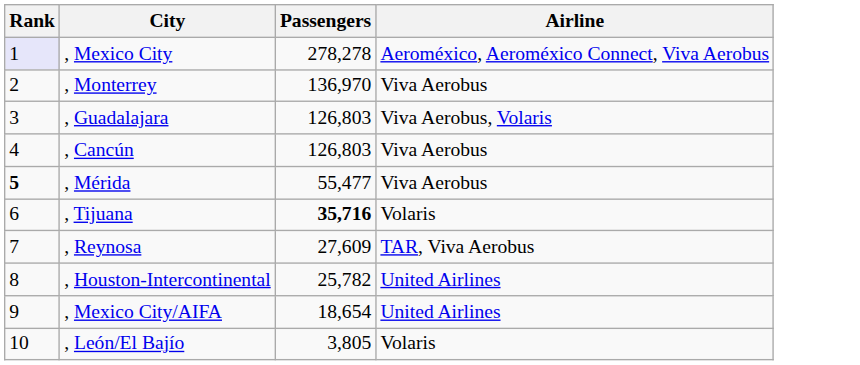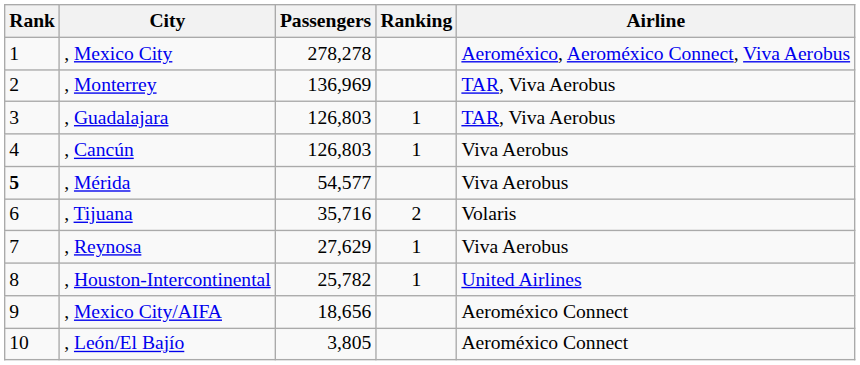 <table class="wikitable" style="font-size: 90%" width= align=>
 <tr>
 <th>Rank</th>
 <th>City</th>
 <th>Passengers</th>
+<th>Ranking</th>
 <th>Airline</th>
 </tr>
 <tr>
-<td style="background: lavender;">1</td>
+<td>1</td>
 <td>, <a href='#'>Mexico City</a></td>
 <td align="right">278,278</td>
+<td align="center"></td>
 <td><a href='#'>Aeroméxico</a>, <a href='#'>Aeroméxico Connect</a>, <a href='#'>Viva Aerobus</a></td>
 </tr>
 <tr>
 <td>2</td>
 <td>, <a href='#'>Monterrey</a></td>
-<td align="right">136,970</td>
-<td>Viva Aerobus</td>
+<td align="right">136,969</td>
+<td align="center"></td>
+<td><a href='#'>TAR</a>, Viva Aerobus</td>
 </tr>
 <tr>
 <td>3</td>
 <td>, <a href='#'>Guadalajara</a></td>
 <td align="right">126,803</td>
-<td>Viva Aerobus, <a href='#'>Volaris</a></td>
+<td align="center"> 1</td>
+<td><a href='#'>TAR</a>, Viva Aerobus</td>
 </tr>
 <tr>
 <td>4</td>
 <td>, <a href='#'>Cancún</a></td>
 <td align="right">126,803</td>
+<td align="center"> 1</td>
 <td>Viva Aerobus</td>
 </tr>
 <tr>
 <td><strong>5</strong></td>
 <td>, <a href='#'>Mérida</a></td>
-<td align="right">55,477</td>
+<td align="right">54,577</td>
+<td align="center"></td>
 <td>Viva Aerobus</td>
 </tr>
 <tr>
 <td>6</td>
 <td>, <a href='#'>Tijuana</a></td>
-<td align="right"><strong>35,716</strong></td>
+<td align="right">35,716</td>
+<td align="center"> 2</td>
 <td>Volaris</td>
 </tr>
 <tr>
 <td>7</td>
 <td>, <a href='#'>Reynosa</a></td>
-<td align="right">27,609</td>
-<td><a href='#'>TAR</a>, Viva Aerobus</td>
+<td align="right">27,629</td>
+<td align="center"> 1</td>
+<td>Viva Aerobus</td>
 </tr>
 <tr>
 <td>8</td>
 <td>, <a href='#'>Houston-Intercontinental</a></td>
 <td align="right">25,782</td>
+<td align="center"> 1</td>
 <td><a href='#'>United Airlines</a></td>
 </tr>
 <tr>
 <td>9</td>
 <td>, <a href='#'>Mexico City/AIFA</a></td>
-<td align="right">18,654</td>
-<td><a href='#'>United Airlines</a></td>
+<td align="right">18,656</td>
+<td align="center"></td>
+<td>Aeroméxico Connect</td>
 </tr>
 <tr>
 <td>10</td>
 <td>, <a href='#'>León/El Bajío</a></td>
 <td align="right">3,805</td>
-<td>Volaris</td>
+<td align="center"></td>
+<td>Aeroméxico Connect</td>
 </tr>
 </table>
